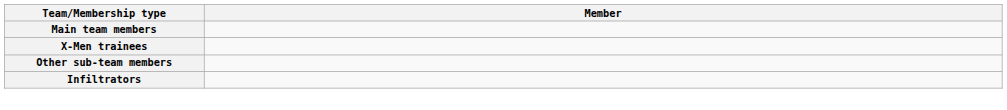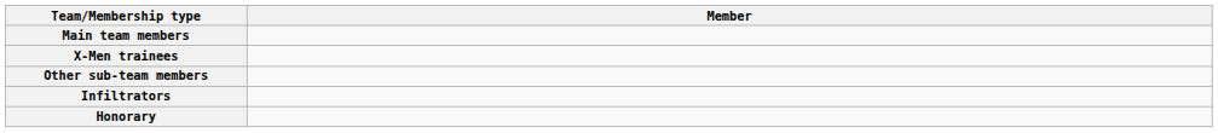 <table class="wikitable" style="width:100%;">
 <tr>
 <th style="width:20%;">Team/Membership  type</th>
 <th style="width:80%;">Member</th>
 </tr>
 <tr>
 <th>Main team members</th>
 <td></td>
 </tr>
 <tr>
 <th>X-Men trainees</th>
 <td></td>
 </tr>
 <tr>
 <th>Other sub-team members</th>
 <td></td>
 </tr>
 <tr>
 <th>Infiltrators</th>
 <td></td>
 </tr>
+<tr>
+<th>Honorary</th>
+<td></td>
+</tr>
 </table>
